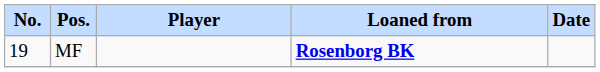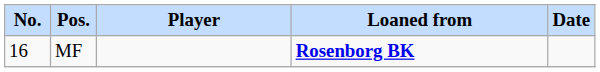 <table class="wikitable sortable" style="text-align:left; font-size:95%;">
 <tr>
 <th style="background:#c2ddff; width:30px;"><strong>No.</strong></th>
 <th style="background:#c2ddff; width:30px;"><strong>Pos.</strong></th>
 <th style="background:#c2ddff; width:150px;"><strong>Player</strong></th>
 <th style="background:#c2ddff; width:200px;"><strong>Loaned from</strong></th>
 <th style="background:#c2ddff; width:30px;"><strong>Date</strong></th>
 </tr>
 <tr>
-<td>19</td>
+<td>16</td>
 <td>MF</td>
 <td align=left></td>
 <td><strong> <a href='#'>Rosenborg BK</a></strong></td>
 <td></td>
 </tr>
 <tr>
 </tr>
 </table>
